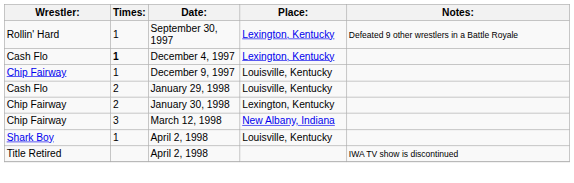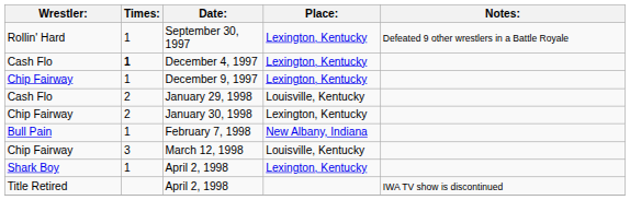 <table class="wikitable" width=100%>
 <tr>
 <th width=20%>Wrestler:</th>
 <th width=0%>Times:</th>
 <th width=17%>Date:</th>
 <th width=20%>Place:</th>
 <th width=43%>Notes:</th>
 </tr>
 <tr>
 <td>Rollin' Hard</td>
 <td>1</td>
 <td>September 30, 1997</td>
 <td><a href='#'>Lexington, Kentucky</a></td>
 <td><small>Defeated 9 other wrestlers in a Battle Royale</small></td>
 </tr>
 <tr>
 <td>Cash Flo</td>
 <td><strong>1</strong></td>
 <td>December 4, 1997</td>
 <td><a href='#'>Lexington, Kentucky</a></td>
 <td></td>
 </tr>
 <tr>
 <td><a href='#'>Chip Fairway</a></td>
 <td>1</td>
 <td>December 9, 1997</td>
-<td>Louisville, Kentucky</td>
+<td><a href='#'>Lexington, Kentucky</a></td>
 <td></td>
 </tr>
 <tr>
 <td>Cash Flo</td>
 <td>2</td>
 <td>January 29, 1998</td>
 <td>Louisville, Kentucky</td>
 <td></td>
 </tr>
 <tr>
 <td>Chip Fairway</td>
 <td>2</td>
 <td>January 30, 1998</td>
 <td>Lexington, Kentucky</td>
 <td></td>
 </tr>
 <tr>
+<td><a href='#'>Bull Pain</a></td>
+<td>1</td>
+<td>February 7, 1998</td>
+<td><a href='#'>New Albany, Indiana</a></td>
+<td></td>
+</tr>
+<tr>
 <td>Chip Fairway</td>
 <td>3</td>
 <td>March 12, 1998</td>
-<td><a href='#'>New Albany, Indiana</a></td>
+<td>Louisville, Kentucky</td>
 <td></td>
 </tr>
 <tr>
 <td><a href='#'>Shark Boy</a></td>
 <td>1</td>
 <td>April 2, 1998</td>
-<td>Louisville, Kentucky</td>
+<td><a href='#'>Lexington, Kentucky</a></td>
 <td></td>
 </tr>
 <tr>
 <td>Title Retired</td>
 <td></td>
 <td>April 2, 1998</td>
 <td></td>
 <td><small>IWA TV show is discontinued</small></td>
 </tr>
 <tr>
 </tr>
 </table>
